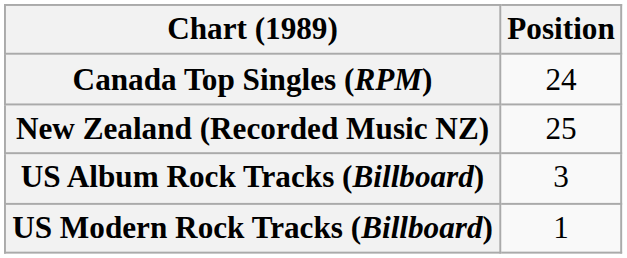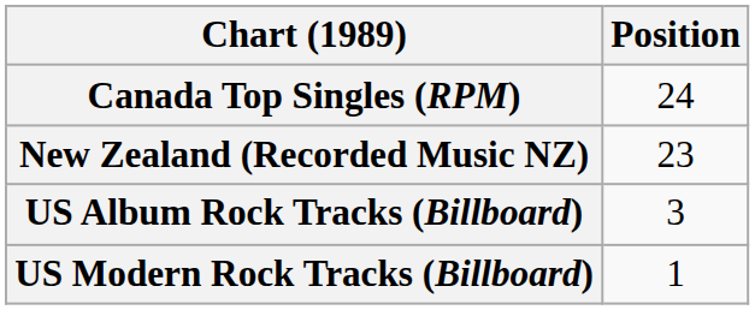 <table class="wikitable sortable plainrowheaders" style="text-align:center;">
 <tr>
 <th>Chart (1989)</th>
 <th>Position</th>
 </tr>
 <tr>
 <th scope="row">Canada Top Singles (<em>RPM</em>)</th>
 <td>24</td>
 </tr>
 <tr>
 <th scope="row">New Zealand (Recorded Music NZ)</th>
-<td>25</td>
+<td>23</td>
 </tr>
 <tr>
 <th scope="row">US Album Rock Tracks (<em>Billboard</em>)</th>
 <td>3</td>
 </tr>
 <tr>
 <th scope="row">US Modern Rock Tracks (<em>Billboard</em>)</th>
 <td>1</td>
 </tr>
 </table>
